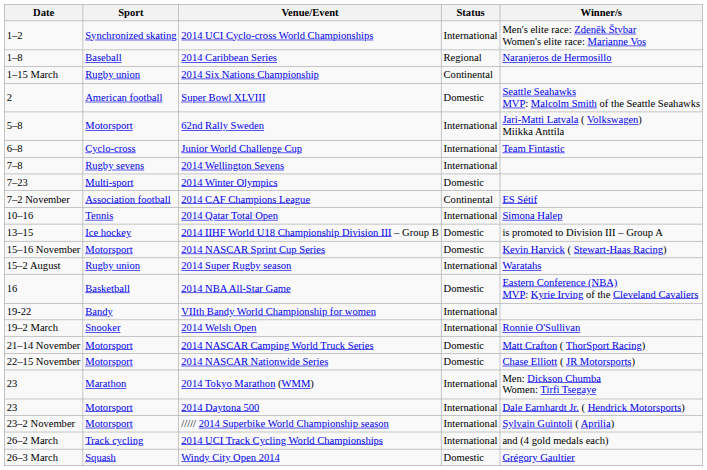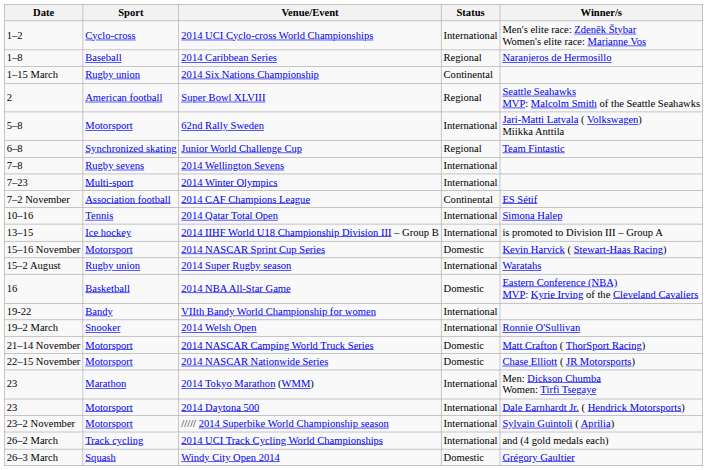 <table class="wikitable sortable">
 <tr>
 <th>Date</th>
 <th>Sport</th>
 <th>Venue/Event</th>
 <th>Status</th>
 <th>Winner/s</th>
 </tr>
 <tr>
 <td>1–2</td>
-<td><a href='#'>Synchronized skating</a></td>
+<td><a href='#'>Cyclo-cross</a></td>
 <td> <a href='#'>2014 UCI Cyclo-cross World Championships</a></td>
 <td>International</td>
 <td>Men's elite race:  <a href='#'>Zdeněk Štybar</a><br>Women's elite race:  <a href='#'>Marianne Vos</a></td>
 </tr>
 <tr>
 <td>1–8</td>
 <td><a href='#'>Baseball</a></td>
 <td> <a href='#'>2014 Caribbean Series</a></td>
 <td>Regional</td>
 <td> <a href='#'>Naranjeros de Hermosillo</a></td>
 </tr>
 <tr>
 <td>1–15 March</td>
 <td><a href='#'>Rugby union</a></td>
 <td> <a href='#'>2014 Six Nations Championship</a></td>
 <td>Continental</td>
 <td></td>
 </tr>
 <tr>
 <td>2</td>
 <td><a href='#'>American football</a></td>
 <td> <a href='#'>Super Bowl XLVIII</a></td>
-<td>Domestic</td>
+<td>Regional</td>
 <td> <a href='#'>Seattle Seahawks</a><br><a href='#'>MVP</a>:  <a href='#'>Malcolm Smith</a> of the Seattle Seahawks</td>
 </tr>
 <tr>
 <td>5–8</td>
 <td><a href='#'>Motorsport</a></td>
 <td> <a href='#'>62nd Rally Sweden</a></td>
 <td>International</td>
 <td> <a href='#'>Jari-Matti Latvala</a> ( <a href='#'>Volkswagen</a>)<br> Miikka Anttila</td>
 </tr>
 <tr>
 <td>6–8</td>
-<td><a href='#'>Cyclo-cross</a></td>
+<td><a href='#'>Synchronized skating</a></td>
 <td> <a href='#'>Junior World Challenge Cup</a></td>
-<td>International</td>
+<td>Regional</td>
 <td> <a href='#'>Team Fintastic</a></td>
 </tr>
 <tr>
 <td>7–8</td>
 <td><a href='#'>Rugby sevens</a></td>
 <td> <a href='#'>2014 Wellington Sevens</a></td>
 <td>International</td>
 <td></td>
 </tr>
 <tr>
 <td>7–23</td>
 <td><a href='#'>Multi-sport</a></td>
 <td> <a href='#'>2014 Winter Olympics</a></td>
-<td>Domestic</td>
+<td>International</td>
 <td></td>
 </tr>
 <tr>
 <td>7–2 November</td>
 <td><a href='#'>Association football</a></td>
 <td><a href='#'>2014 CAF Champions League</a></td>
 <td>Continental</td>
 <td> <a href='#'>ES Sétif</a></td>
 </tr>
 <tr>
 <td>10–16</td>
 <td><a href='#'>Tennis</a></td>
 <td> <a href='#'>2014 Qatar Total Open</a></td>
 <td>International</td>
 <td> <a href='#'>Simona Halep</a></td>
 </tr>
 <tr>
 <td>13–15</td>
 <td><a href='#'>Ice hockey</a></td>
 <td> <a href='#'>2014 IIHF World U18 Championship Division III</a> – Group B</td>
-<td>Domestic</td>
+<td>International</td>
 <td> is promoted to Division III – Group A</td>
 </tr>
 <tr>
 <td>15–16 November</td>
 <td><a href='#'>Motorsport</a></td>
 <td> <a href='#'>2014 NASCAR Sprint Cup Series</a></td>
 <td>Domestic</td>
 <td> <a href='#'>Kevin Harvick</a> ( <a href='#'>Stewart-Haas Racing</a>)</td>
 </tr>
 <tr>
 <td>15–2 August</td>
 <td><a href='#'>Rugby union</a></td>
 <td> <a href='#'>2014 Super Rugby season</a></td>
 <td>International</td>
 <td> <a href='#'>Waratahs</a></td>
 </tr>
 <tr>
 <td>16</td>
 <td><a href='#'>Basketball</a></td>
 <td> <a href='#'>2014 NBA All-Star Game</a></td>
 <td>Domestic</td>
 <td><a href='#'>Eastern Conference (NBA)</a><br><a href='#'>MVP</a>:  <a href='#'>Kyrie Irving</a> of the  <a href='#'>Cleveland Cavaliers</a></td>
 </tr>
 <tr>
 <td>19-22</td>
 <td><a href='#'>Bandy</a></td>
 <td> <a href='#'>VIIth Bandy World Championship for women</a></td>
 <td>International</td>
 <td></td>
 </tr>
 <tr>
 <td>19–2 March</td>
 <td><a href='#'>Snooker</a></td>
 <td> <a href='#'>2014 Welsh Open</a></td>
 <td>International</td>
 <td> <a href='#'>Ronnie O'Sullivan</a></td>
 </tr>
 <tr>
 <td>21–14 November</td>
 <td><a href='#'>Motorsport</a></td>
 <td> <a href='#'>2014 NASCAR Camping World Truck Series</a></td>
 <td>Domestic</td>
 <td> <a href='#'>Matt Crafton</a> ( <a href='#'>ThorSport Racing</a>)</td>
 </tr>
 <tr>
 <td>22–15 November</td>
 <td><a href='#'>Motorsport</a></td>
 <td> <a href='#'>2014 NASCAR Nationwide Series</a></td>
 <td>Domestic</td>
 <td> <a href='#'>Chase Elliott</a> ( <a href='#'>JR Motorsports</a>)</td>
 </tr>
 <tr>
 <td>23</td>
 <td><a href='#'>Marathon</a></td>
 <td> <a href='#'>2014 Tokyo Marathon</a> (<a href='#'>WMM</a>)</td>
 <td>International</td>
 <td>Men:  <a href='#'>Dickson Chumba</a><br>Women:  <a href='#'>Tirfi Tsegaye</a></td>
 </tr>
 <tr>
 <td>23</td>
 <td><a href='#'>Motorsport</a></td>
 <td> <a href='#'>2014 Daytona 500</a></td>
 <td>International</td>
 <td> <a href='#'>Dale Earnhardt Jr.</a> ( <a href='#'>Hendrick Motorsports</a>)</td>
 </tr>
 <tr>
 <td>23–2 November</td>
 <td><a href='#'>Motorsport</a></td>
 <td>///// <a href='#'>2014 Superbike World Championship season</a></td>
 <td>International</td>
 <td> <a href='#'>Sylvain Guintoli</a> ( <a href='#'>Aprilia</a>)</td>
 </tr>
 <tr>
 <td>26–2 March</td>
 <td><a href='#'>Track cycling</a></td>
 <td> <a href='#'>2014 UCI Track Cycling World Championships</a></td>
 <td>International</td>
 <td> and  (4 gold medals each)</td>
 </tr>
 <tr>
 <td>26–3 March</td>
 <td><a href='#'>Squash</a></td>
 <td> <a href='#'>Windy City Open 2014</a></td>
 <td>Domestic</td>
 <td> <a href='#'>Grégory Gaultier</a></td>
 </tr>
 </table>
